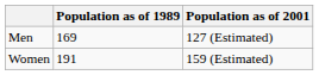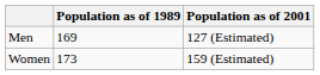 <table class="wikitable">
 <tr>
 <th></th>
 <th>Population as of  1989</th>
 <th>Population as of  2001</th>
 </tr>
 <tr>
 <td>Men</td>
 <td>169</td>
 <td>127 (Estimated)</td>
 </tr>
 <tr>
 <td>Women</td>
-<td>191</td>
+<td>173</td>
 <td>159 (Estimated)</td>
 </tr>
 </table>
